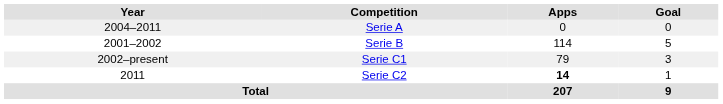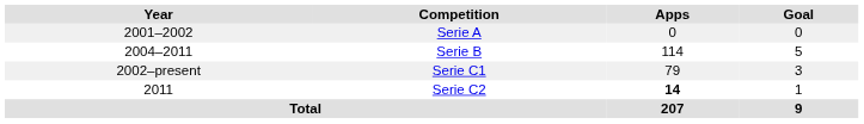 <table border="0" cellpadding="2" cellspacing="0" style="width:50%;">
 <tr style="text-align:center; background:#e0e0e0;">
 <th>Year</th>
 <th>Competition</th>
 <th>Apps</th>
 <th>Goal</th>
 </tr>
 <tr style="text-align:center; background:#f0f0f0;">
-<td>2004–2011</td>
+<td>2001–2002</td>
 <td><a href='#'>Serie A</a></td>
 <td>0</td>
 <td>0</td>
 </tr>
 <tr style="text-align:center;">
-<td>2001–2002</td>
+<td>2004–2011</td>
 <td><a href='#'>Serie B</a></td>
 <td>114</td>
 <td>5</td>
 </tr>
 <tr style="text-align:center; background:#f0f0f0;">
 <td>2002–present</td>
 <td><a href='#'>Serie C1</a></td>
 <td>79</td>
 <td>3</td>
 </tr>
 <tr style="text-align:center;">
 <td>2011</td>
 <td><a href='#'>Serie C2</a></td>
 <td><strong>14</strong></td>
 <td>1</td>
 </tr>
 <tr style="text-align:center; background:#e0e0e0;">
 <th colspan=2>Total</th>
 <th style="text-align:center;">207</th>
 <th style="text-align:center;">9</th>
 </tr>
 </table>
